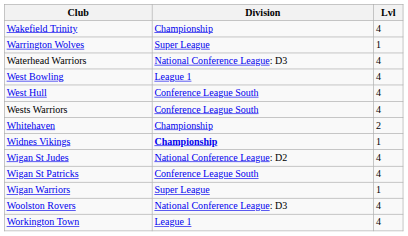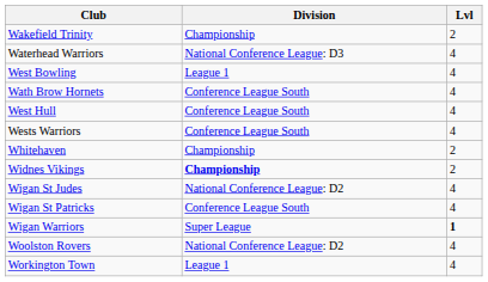 <table class="wikitable sortable" width=100% style="font-size:98%">
 <tr>
 <th width=20%>Club</th>
 <th width=30%>Division</th>
 <th width=3%>Lvl</th>
 </tr>
 <tr>
 <td> <a href='#'>Wakefield Trinity</a></td>
 <td><a href='#'>Championship</a></td>
-<td>4</td>
-</tr>
-<tr>
-<td> <a href='#'>Warrington Wolves</a></td>
-<td><a href='#'>Super League</a></td>
-<td>1</td>
+<td>2</td>
 </tr>
 <tr>
 <td>Waterhead Warriors</td>
 <td><a href='#'>National Conference League</a>: D3</td>
 <td>4</td>
 </tr>
 <tr>
 <td><a href='#'>West Bowling</a></td>
 <td><a href='#'>League 1</a></td>
+<td>4</td>
+</tr>
+<tr>
+<td><a href='#'>Wath Brow Hornets</a></td>
+<td><a href='#'>Conference League South</a></td>
 <td>4</td>
 </tr>
 <tr>
 <td><a href='#'>West Hull</a></td>
 <td><a href='#'>Conference League South</a></td>
 <td>4</td>
 </tr>
 <tr>
 <td>Wests Warriors</td>
 <td><a href='#'>Conference League South</a></td>
 <td>4</td>
 </tr>
 <tr>
 <td> <a href='#'>Whitehaven</a></td>
 <td><a href='#'>Championship</a></td>
 <td>2</td>
 </tr>
 <tr>
 <td> <a href='#'>Widnes Vikings</a></td>
 <td><strong><a href='#'>Championship</a></strong></td>
-<td>1</td>
+<td>2</td>
 </tr>
 <tr>
 <td><a href='#'>Wigan St Judes</a></td>
 <td><a href='#'>National Conference League</a>: D2</td>
 <td>4</td>
 </tr>
 <tr>
 <td><a href='#'>Wigan St Patricks</a></td>
 <td><a href='#'>Conference League South</a></td>
 <td>4</td>
 </tr>
 <tr>
 <td> <a href='#'>Wigan Warriors</a></td>
 <td><a href='#'>Super League</a></td>
-<td>1</td>
+<td><strong>1</strong></td>
 </tr>
 <tr>
 <td><a href='#'>Woolston Rovers</a></td>
-<td><a href='#'>National Conference League</a>: D3</td>
+<td><a href='#'>National Conference League</a>: D2</td>
 <td>4</td>
 </tr>
 <tr>
 <td> <a href='#'>Workington Town</a></td>
 <td><a href='#'>League 1</a></td>
 <td>4</td>
 </tr>
 </table>
